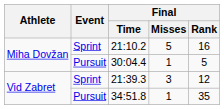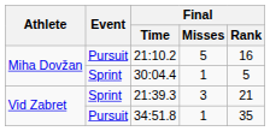 <table class="wikitable">
 <tr>
 <th rowspan="2">Athlete</th>
 <th rowspan="2">Event</th>
 <th colspan="3">Final</th>
 </tr>
 <tr>
 <th>Time</th>
 <th>Misses</th>
 <th>Rank</th>
 </tr>
 <tr>
 <td rowspan="2"><a href='#'>Miha Dovžan</a></td>
-<td><a href='#'>Sprint</a></td>
+<td><a href='#'>Pursuit</a></td>
 <td align="center">21:10.2</td>
 <td align="center">5</td>
 <td align="center">16</td>
 </tr>
 <tr>
-<td><a href='#'>Pursuit</a></td>
+<td><a href='#'>Sprint</a></td>
 <td align="center">30:04.4</td>
 <td align="center">1</td>
 <td align="center">5</td>
 </tr>
 <tr>
 <td rowspan="2"><a href='#'>Vid Zabret</a></td>
 <td><a href='#'>Sprint</a></td>
 <td align="center">21:39.3</td>
 <td align="center">3</td>
-<td align="center">12</td>
+<td align="center">21</td>
 </tr>
 <tr>
 <td><a href='#'>Pursuit</a></td>
 <td align="center">34:51.8</td>
 <td align="center">1</td>
 <td align="center">35</td>
 </tr>
 </table>
